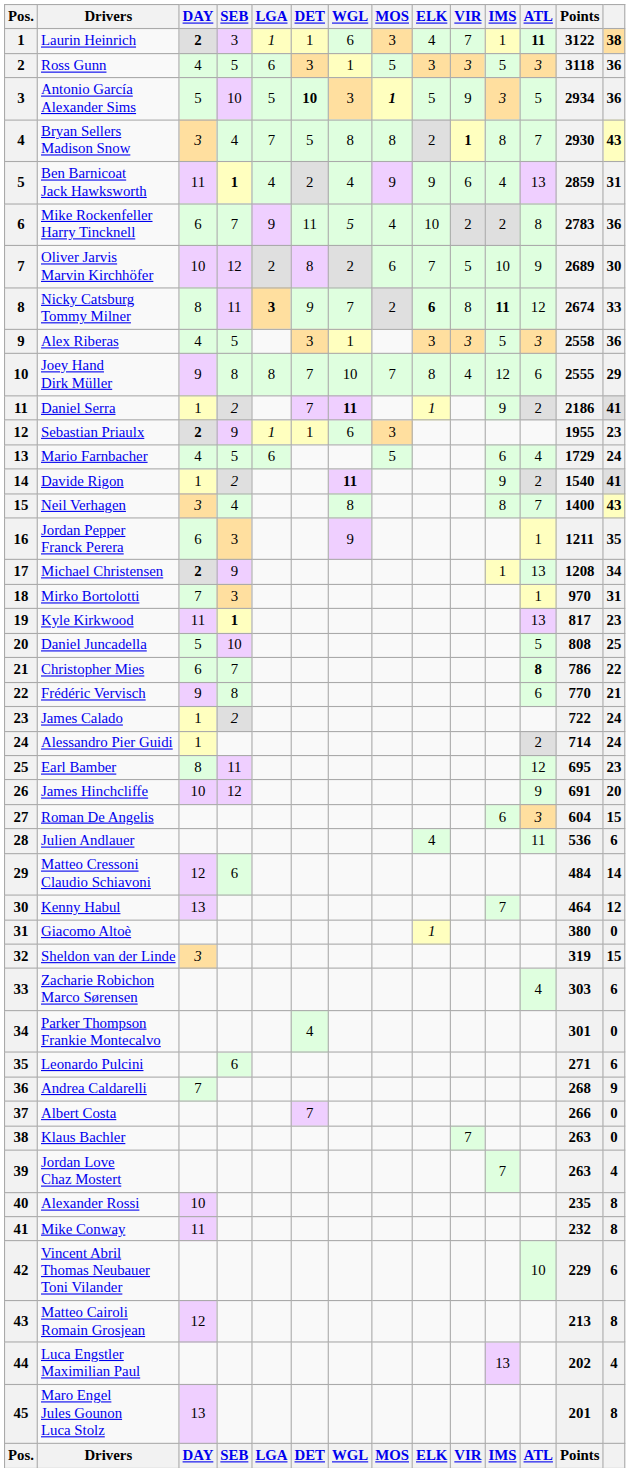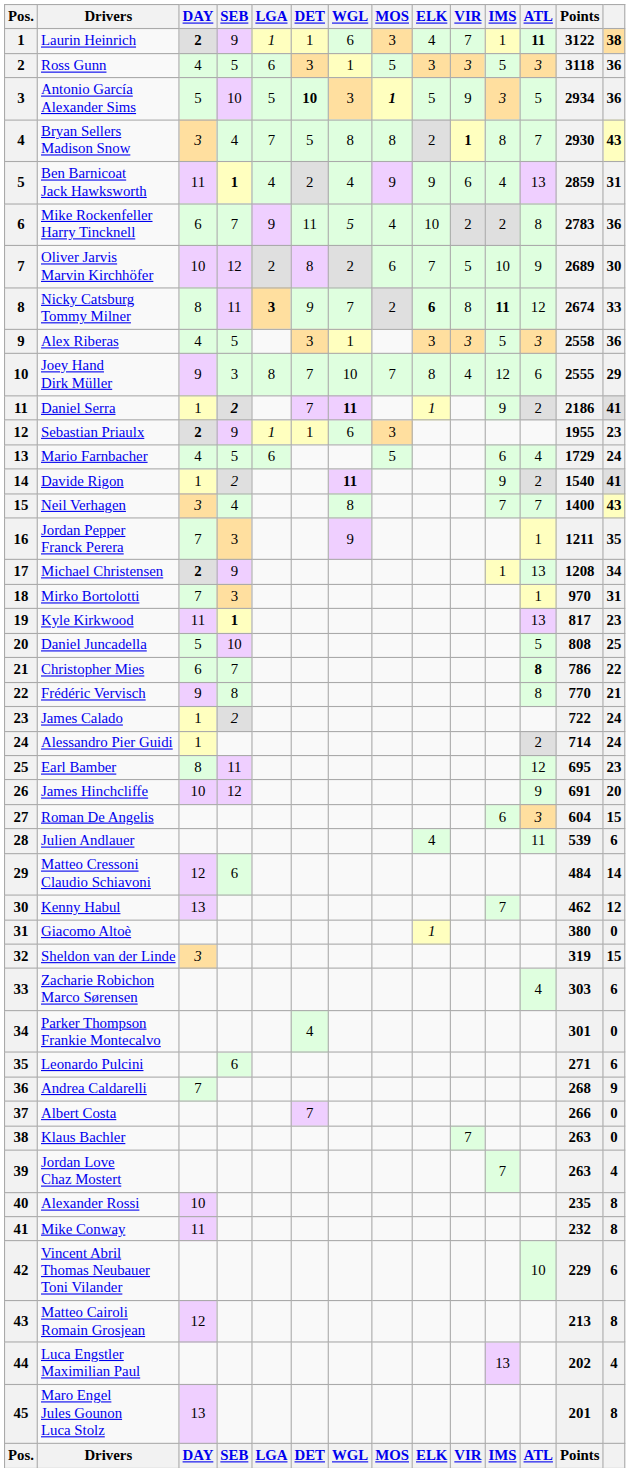 <table class="wikitable" style="font-size:85%;">
 <tr>
 <th>Pos.</th>
 <th>Drivers</th>
 <th><a href='#'>DAY</a></th>
 <th><a href='#'>SEB</a></th>
 <th><a href='#'>LGA</a></th>
 <th><a href='#'>DET</a></th>
 <th><a href='#'>WGL</a></th>
 <th><a href='#'>MOS</a></th>
 <th><a href='#'>ELK</a></th>
 <th><a href='#'>VIR</a></th>
 <th><a href='#'>IMS</a></th>
 <th><a href='#'>ATL</a></th>
 <th>Points</th>
 <th></th>
 </tr>
 <tr>
 <th>1</th>
 <td> <a href='#'>Laurin Heinrich</a></td>
 <td style="background:#dfdfdf;" align="center"><strong>2</strong></td>
-<td style="background:#efcfff;" align="center">3</td>
+<td style="background:#efcfff;" align="center">9</td>
 <td style="background:#ffffbf;" align="center"><em>1</em></td>
 <td style="background:#ffffbf;" align="center">1</td>
 <td style="background:#dfffdf;" align="center">6</td>
 <td style="background:#ffdf9f;" align="center">3</td>
 <td style="background:#dfffdf;" align="center">4</td>
 <td style="background:#dfffdf;" align="center">7</td>
 <td style="background:#ffffbf;" align="center">1</td>
 <td style="background:#dfffdf;" align="center"><strong>11</strong></td>
 <th>3122</th>
 <th style="background:#ffdf9f;">38</th>
 </tr>
 <tr>
 <th>2</th>
 <td> <a href='#'>Ross Gunn</a></td>
 <td style="background:#dfffdf;" align="center">4</td>
 <td style="background:#dfffdf;" align="center">5</td>
 <td style="background:#dfffdf;" align="center">6</td>
 <td style="background:#ffdf9f;" align="center">3</td>
 <td style="background:#ffffbf;" align="center">1</td>
 <td style="background:#dfffdf;" align="center">5</td>
 <td style="background:#ffdf9f;" align="center">3</td>
 <td style="background:#ffdf9f;" align="center"><em>3</em></td>
 <td style="background:#dfffdf;" align="center">5</td>
 <td style="background:#ffdf9f;" align="center"><em>3</em></td>
 <th>3118</th>
 <th>36</th>
 </tr>
 <tr>
 <th>3</th>
 <td> <a href='#'>Antonio García</a><br> <a href='#'>Alexander Sims</a></td>
 <td style="background:#dfffdf;" align="center">5</td>
 <td style="background:#efcfff;" align="center">10</td>
 <td style="background:#dfffdf;" align="center">5</td>
 <td style="background:#dfffdf;" align="center"><strong>10</strong></td>
 <td style="background:#ffdf9f;" align="center">3</td>
 <td style="background:#ffffbf;" align="center"><strong><em>1</em></strong></td>
 <td style="background:#dfffdf;" align="center">5</td>
 <td style="background:#dfffdf;" align="center">9</td>
 <td style="background:#ffdf9f;" align="center"><em>3</em></td>
 <td style="background:#dfffdf;" align="center">5</td>
 <th>2934</th>
 <th>36</th>
 </tr>
 <tr>
 <th>4</th>
 <td> <a href='#'>Bryan Sellers</a><br> <a href='#'>Madison Snow</a></td>
 <td style="background:#ffdf9f;" align="center"><em>3</em></td>
 <td style="background:#dfffdf;" align="center">4</td>
 <td style="background:#dfffdf;" align="center">7</td>
 <td style="background:#dfffdf;" align="center">5</td>
 <td style="background:#dfffdf;" align="center">8</td>
 <td style="background:#dfffdf;" align="center">8</td>
 <td style="background:#dfdfdf;" align="center">2</td>
 <td style="background:#ffffbf;" align="center"><strong>1</strong></td>
 <td style="background:#dfffdf;" align="center">8</td>
 <td style="background:#dfffdf;" align="center">7</td>
 <th>2930</th>
 <th style="background:#ffffbf;">43</th>
 </tr>
 <tr>
 <th>5</th>
 <td> <a href='#'>Ben Barnicoat</a><br> <a href='#'>Jack Hawksworth</a></td>
 <td style="background:#efcfff;" align="center">11</td>
 <td style="background:#ffffbf;" align="center"><strong>1</strong></td>
 <td style="background:#dfffdf;" align="center">4</td>
 <td style="background:#dfdfdf;" align="center">2</td>
 <td style="background:#dfffdf;" align="center">4</td>
 <td style="background:#efcfff;" align="center">9</td>
 <td style="background:#dfffdf;" align="center">9</td>
 <td style="background:#dfffdf;" align="center">6</td>
 <td style="background:#dfffdf;" align="center">4</td>
 <td style="background:#efcfff;" align="center">13</td>
 <th>2859</th>
 <th>31</th>
 </tr>
 <tr>
 <th>6</th>
 <td> <a href='#'>Mike Rockenfeller</a><br> <a href='#'>Harry Tincknell</a></td>
 <td style="background:#dfffdf;" align="center">6</td>
 <td style="background:#dfffdf;" align="center">7</td>
 <td style="background:#efcfff;" align="center">9</td>
 <td style="background:#dfffdf;" align="center">11</td>
 <td style="background:#dfffdf;" align="center"><em>5</em></td>
 <td style="background:#dfffdf;" align="center">4</td>
 <td style="background:#dfffdf;" align="center">10</td>
 <td style="background:#dfdfdf;" align="center">2</td>
 <td style="background:#dfdfdf;" align="center">2</td>
 <td style="background:#dfffdf;" align="center">8</td>
 <th>2783</th>
 <th>36</th>
 </tr>
 <tr>
 <th>7</th>
 <td> <a href='#'>Oliver Jarvis</a><br> <a href='#'>Marvin Kirchhöfer</a></td>
 <td style="background:#efcfff;" align="center">10</td>
 <td style="background:#efcfff;" align="center">12</td>
 <td style="background:#dfdfdf;" align="center">2</td>
 <td style="background:#efcfff;" align="center">8</td>
 <td style="background:#dfdfdf;" align="center">2</td>
 <td style="background:#dfffdf;" align="center">6</td>
 <td style="background:#dfffdf;" align="center">7</td>
 <td style="background:#dfffdf;" align="center">5</td>
 <td style="background:#dfffdf;" align="center">10</td>
 <td style="background:#dfffdf;" align="center">9</td>
 <th>2689</th>
 <th>30</th>
 </tr>
 <tr>
 <th>8</th>
 <td> <a href='#'>Nicky Catsburg</a><br> <a href='#'>Tommy Milner</a></td>
 <td style="background:#dfffdf;" align="center">8</td>
 <td style="background:#efcfff;" align="center">11</td>
 <td style="background:#ffdf9f;" align="center"><strong>3</strong></td>
 <td style="background:#dfffdf;" align="center"><em>9</em></td>
 <td style="background:#dfffdf;" align="center">7</td>
 <td style="background:#dfdfdf;" align="center">2</td>
 <td style="background:#dfffdf;" align="center"><strong>6</strong></td>
 <td style="background:#dfffdf;" align="center">8</td>
 <td style="background:#dfffdf;" align="center"><strong>11</strong></td>
 <td style="background:#dfffdf;" align="center">12</td>
 <th>2674</th>
 <th>33</th>
 </tr>
 <tr>
 <th>9</th>
 <td> <a href='#'>Alex Riberas</a></td>
 <td style="background:#dfffdf;" align="center">4</td>
 <td style="background:#dfffdf;" align="center">5</td>
 <td></td>
 <td style="background:#ffdf9f;" align="center">3</td>
 <td style="background:#ffffbf;" align="center">1</td>
 <td></td>
 <td style="background:#ffdf9f;" align="center">3</td>
 <td style="background:#ffdf9f;" align="center"><em>3</em></td>
 <td style="background:#dfffdf;" align="center">5</td>
 <td style="background:#ffdf9f;" align="center"><em>3</em></td>
 <th>2558</th>
 <th>36</th>
 </tr>
 <tr>
 <th>10</th>
 <td> <a href='#'>Joey Hand</a><br> <a href='#'>Dirk Müller</a></td>
 <td style="background:#efcfff;" align="center">9</td>
-<td style="background:#dfffdf;" align="center">8</td>
+<td style="background:#dfffdf;" align="center">3</td>
 <td style="background:#dfffdf;" align="center">8</td>
 <td style="background:#dfffdf;" align="center">7</td>
 <td style="background:#dfffdf;" align="center">10</td>
 <td style="background:#dfffdf;" align="center">7</td>
 <td style="background:#dfffdf;" align="center">8</td>
 <td style="background:#dfffdf;" align="center">4</td>
 <td style="background:#dfffdf;" align="center">12</td>
 <td style="background:#dfffdf;" align="center">6</td>
 <th>2555</th>
 <th>29</th>
 </tr>
 <tr>
 <th>11</th>
 <td> <a href='#'>Daniel Serra</a></td>
 <td style="background:#ffffbf;" align="center">1</td>
-<td style="background:#dfdfdf;" align="center"><em>2</em></td>
+<td style="background:#dfdfdf;" align="center"><strong><em>2</em></strong></td>
 <td></td>
 <td style="background:#efcfff;" align="center">7</td>
 <td style="background:#efcfff;" align="center"><strong>11</strong></td>
 <td></td>
 <td style="background:#ffffbf;" align="center"><em>1</em></td>
 <td></td>
 <td style="background:#dfffdf;" align="center">9</td>
 <td style="background:#dfdfdf;" align="center">2</td>
 <th>2186</th>
 <th style="background:#dfdfdf;">41</th>
 </tr>
 <tr>
 <th>12</th>
 <td> <a href='#'>Sebastian Priaulx</a></td>
 <td style="background:#dfdfdf;" align="center"><strong>2</strong></td>
 <td style="background:#efcfff;" align="center">9</td>
 <td style="background:#ffffbf;" align="center"><em>1</em></td>
 <td style="background:#ffffbf;" align="center">1</td>
 <td style="background:#dfffdf;" align="center">6</td>
 <td style="background:#ffdf9f;" align="center">3</td>
 <td></td>
 <td></td>
 <td></td>
 <td></td>
 <th>1955</th>
 <th>23</th>
 </tr>
 <tr>
 <th>13</th>
 <td> <a href='#'>Mario Farnbacher</a></td>
 <td style="background:#dfffdf;" align="center">4</td>
 <td style="background:#dfffdf;" align="center">5</td>
 <td style="background:#dfffdf;" align="center">6</td>
 <td></td>
 <td></td>
 <td style="background:#dfffdf;" align="center">5</td>
 <td></td>
 <td></td>
 <td style="background:#dfffdf;" align="center">6</td>
 <td style="background:#dfffdf;" align="center">4</td>
 <th>1729</th>
 <th>24</th>
 </tr>
 <tr>
 <th>14</th>
 <td> <a href='#'>Davide Rigon</a></td>
 <td style="background:#ffffbf;" align="center">1</td>
 <td style="background:#dfdfdf;" align="center"><em>2</em></td>
 <td></td>
 <td></td>
 <td style="background:#efcfff;" align="center"><strong>11</strong></td>
 <td></td>
 <td></td>
 <td></td>
 <td style="background:#dfffdf;" align="center">9</td>
 <td style="background:#dfdfdf;" align="center">2</td>
 <th>1540</th>
 <th style="background:#dfdfdf;">41</th>
 </tr>
 <tr>
 <th>15</th>
 <td> <a href='#'>Neil Verhagen</a></td>
 <td style="background:#ffdf9f;" align="center"><em>3</em></td>
 <td style="background:#dfffdf;" align="center">4</td>
 <td></td>
 <td></td>
 <td style="background:#dfffdf;" align="center">8</td>
 <td></td>
 <td></td>
 <td></td>
-<td style="background:#dfffdf;" align="center">8</td>
+<td style="background:#dfffdf;" align="center">7</td>
 <td style="background:#dfffdf;" align="center">7</td>
 <th>1400</th>
 <th style="background:#ffffbf;">43</th>
 </tr>
 <tr>
 <th>16</th>
 <td> <a href='#'>Jordan Pepper</a><br> <a href='#'>Franck Perera</a></td>
-<td style="background:#dfffdf;" align="center">6</td>
+<td style="background:#dfffdf;" align="center">7</td>
 <td style="background:#ffdf9f;" align="center">3</td>
 <td></td>
 <td></td>
 <td style="background:#efcfff;" align="center">9</td>
 <td></td>
 <td></td>
 <td></td>
 <td></td>
 <td style="background:#ffffbf;" align="center">1</td>
 <th>1211</th>
 <th>35</th>
 </tr>
 <tr>
 <th>17</th>
 <td> <a href='#'>Michael Christensen</a></td>
 <td style="background:#dfdfdf;" align="center"><strong>2</strong></td>
 <td style="background:#efcfff;" align="center">9</td>
 <td></td>
 <td></td>
 <td></td>
 <td></td>
 <td></td>
 <td></td>
 <td style="background:#ffffbf;" align="center">1</td>
 <td style="background:#dfffdf;" align="center">13</td>
 <th>1208</th>
 <th>34</th>
 </tr>
 <tr>
 <th>18</th>
 <td> <a href='#'>Mirko Bortolotti</a></td>
 <td style="background:#dfffdf;" align="center">7</td>
 <td style="background:#ffdf9f;" align="center">3</td>
 <td></td>
 <td></td>
 <td></td>
 <td></td>
 <td></td>
 <td></td>
 <td></td>
 <td style="background:#ffffbf;" align="center">1</td>
 <th>970</th>
 <th>31</th>
 </tr>
 <tr>
 <th>19</th>
 <td> <a href='#'>Kyle Kirkwood</a></td>
 <td style="background:#efcfff;" align="center">11</td>
 <td style="background:#ffffbf;" align="center"><strong>1</strong></td>
 <td></td>
 <td></td>
 <td></td>
 <td></td>
 <td></td>
 <td></td>
 <td></td>
 <td style="background:#efcfff;" align="center">13</td>
 <th>817</th>
 <th>23</th>
 </tr>
 <tr>
 <th>20</th>
 <td> <a href='#'>Daniel Juncadella</a></td>
 <td style="background:#dfffdf;" align="center">5</td>
 <td style="background:#efcfff;" align="center">10</td>
 <td></td>
 <td></td>
 <td></td>
 <td></td>
 <td></td>
 <td></td>
 <td></td>
 <td style="background:#dfffdf;" align="center">5</td>
 <th>808</th>
 <th>25</th>
 </tr>
 <tr>
 <th>21</th>
 <td> <a href='#'>Christopher Mies</a></td>
 <td style="background:#dfffdf;" align="center">6</td>
 <td style="background:#dfffdf;" align="center">7</td>
 <td></td>
 <td></td>
 <td></td>
 <td></td>
 <td></td>
 <td></td>
 <td></td>
 <td style="background:#dfffdf;" align="center"><strong>8</strong></td>
 <th>786</th>
 <th>22</th>
 </tr>
 <tr>
 <th>22</th>
 <td> <a href='#'>Frédéric Vervisch</a></td>
 <td style="background:#efcfff;" align="center">9</td>
 <td style="background:#dfffdf;" align="center">8</td>
 <td></td>
 <td></td>
 <td></td>
 <td></td>
 <td></td>
 <td></td>
 <td></td>
-<td style="background:#dfffdf;" align="center">6</td>
+<td style="background:#dfffdf;" align="center">8</td>
 <th>770</th>
 <th>21</th>
 </tr>
 <tr>
 <th>23</th>
 <td> <a href='#'>James Calado</a></td>
 <td style="background:#ffffbf;" align="center">1</td>
 <td style="background:#dfdfdf;" align="center"><em>2</em></td>
 <td></td>
 <td></td>
 <td></td>
 <td></td>
 <td></td>
 <td></td>
 <td></td>
 <td></td>
 <th>722</th>
 <th>24</th>
 </tr>
 <tr>
 <th>24</th>
 <td> <a href='#'>Alessandro Pier Guidi</a></td>
 <td style="background:#ffffbf;" align="center">1</td>
 <td></td>
 <td></td>
 <td></td>
 <td></td>
 <td></td>
 <td></td>
 <td></td>
 <td></td>
 <td style="background:#dfdfdf;" align="center">2</td>
 <th>714</th>
 <th>24</th>
 </tr>
 <tr>
 <th>25</th>
 <td> <a href='#'>Earl Bamber</a></td>
 <td style="background:#dfffdf;" align="center">8</td>
 <td style="background:#efcfff;" align="center">11</td>
 <td></td>
 <td></td>
 <td></td>
 <td></td>
 <td></td>
 <td></td>
 <td></td>
 <td style="background:#dfffdf;" align="center">12</td>
 <th>695</th>
 <th>23</th>
 </tr>
 <tr>
 <th>26</th>
 <td> <a href='#'>James Hinchcliffe</a></td>
 <td style="background:#efcfff;" align="center">10</td>
 <td style="background:#efcfff;" align="center">12</td>
 <td></td>
 <td></td>
 <td></td>
 <td></td>
 <td></td>
 <td></td>
 <td></td>
 <td style="background:#dfffdf;" align="center">9</td>
 <th>691</th>
 <th>20</th>
 </tr>
 <tr>
 <th>27</th>
 <td> <a href='#'>Roman De Angelis</a></td>
 <td></td>
 <td></td>
 <td></td>
 <td></td>
 <td></td>
 <td></td>
 <td></td>
 <td></td>
 <td style="background:#dfffdf;" align="center">6</td>
 <td style="background:#ffdf9f;" align="center"><em>3</em></td>
 <th>604</th>
 <th>15</th>
 </tr>
 <tr>
 <th>28</th>
 <td> <a href='#'>Julien Andlauer</a></td>
 <td></td>
 <td></td>
 <td></td>
 <td></td>
 <td></td>
 <td></td>
 <td style="background:#dfffdf;" align="center">4</td>
 <td></td>
 <td></td>
 <td style="background:#dfffdf;" align="center">11</td>
-<th>536</th>
+<th>539</th>
 <th>6</th>
 </tr>
 <tr>
 <th>29</th>
 <td> <a href='#'>Matteo Cressoni</a><br> <a href='#'>Claudio Schiavoni</a></td>
 <td style="background:#efcfff;" align="center">12</td>
 <td style="background:#dfffdf;" align="center">6</td>
 <td></td>
 <td></td>
 <td></td>
 <td></td>
 <td></td>
 <td></td>
 <td></td>
 <td></td>
 <th>484</th>
 <th>14</th>
 </tr>
 <tr>
 <th>30</th>
 <td> <a href='#'>Kenny Habul</a></td>
 <td style="background:#efcfff;" align="center">13</td>
 <td></td>
 <td></td>
 <td></td>
 <td></td>
 <td></td>
 <td></td>
 <td></td>
 <td style="background:#dfffdf;" align="center">7</td>
 <td></td>
-<th>464</th>
+<th>462</th>
 <th>12</th>
 </tr>
 <tr>
 <th>31</th>
 <td> <a href='#'>Giacomo Altoè</a></td>
 <td></td>
 <td></td>
 <td></td>
 <td></td>
 <td></td>
 <td></td>
 <td style="background:#ffffbf;" align="center"><em>1</em></td>
 <td></td>
 <td></td>
 <td></td>
 <th>380</th>
 <th>0</th>
 </tr>
 <tr>
 <th>32</th>
 <td> <a href='#'>Sheldon van der Linde</a></td>
 <td style="background:#ffdf9f;" align="center"><em>3</em></td>
 <td></td>
 <td></td>
 <td></td>
 <td></td>
 <td></td>
 <td></td>
 <td></td>
 <td></td>
 <td></td>
 <th>319</th>
 <th>15</th>
 </tr>
 <tr>
 <th>33</th>
 <td> <a href='#'>Zacharie Robichon</a><br> <a href='#'>Marco Sørensen</a></td>
 <td></td>
 <td></td>
 <td></td>
 <td></td>
 <td></td>
 <td></td>
 <td></td>
 <td></td>
 <td></td>
 <td style="background:#dfffdf;" align="center">4</td>
 <th>303</th>
 <th>6</th>
 </tr>
 <tr>
 <th>34</th>
 <td> <a href='#'>Parker Thompson</a><br> <a href='#'>Frankie Montecalvo</a></td>
 <td></td>
 <td></td>
 <td></td>
 <td style="background:#dfffdf;" align="center">4</td>
 <td></td>
 <td></td>
 <td></td>
 <td></td>
 <td></td>
 <td></td>
 <th>301</th>
 <th>0</th>
 </tr>
 <tr>
 <th>35</th>
 <td> <a href='#'>Leonardo Pulcini</a></td>
 <td></td>
 <td style="background:#dfffdf;" align="center">6</td>
 <td></td>
 <td></td>
 <td></td>
 <td></td>
 <td></td>
 <td></td>
 <td></td>
 <td></td>
 <th>271</th>
 <th>6</th>
 </tr>
 <tr>
 <th>36</th>
 <td> <a href='#'>Andrea Caldarelli</a></td>
 <td style="background:#dfffdf;" align="center">7</td>
 <td></td>
 <td></td>
 <td></td>
 <td></td>
 <td></td>
 <td></td>
 <td></td>
 <td></td>
 <td></td>
 <th>268</th>
 <th>9</th>
 </tr>
 <tr>
 <th>37</th>
 <td> <a href='#'>Albert Costa</a></td>
 <td></td>
 <td></td>
 <td></td>
 <td style="background:#efcfff;" align="center">7</td>
 <td></td>
 <td></td>
 <td></td>
 <td></td>
 <td></td>
 <td></td>
 <th>266</th>
 <th>0</th>
 </tr>
 <tr>
 <th>38</th>
 <td> <a href='#'>Klaus Bachler</a></td>
 <td></td>
 <td></td>
 <td></td>
 <td></td>
 <td></td>
 <td></td>
 <td></td>
 <td style="background:#dfffdf;" align="center">7</td>
 <td></td>
 <td></td>
 <th>263</th>
 <th>0</th>
 </tr>
 <tr>
 <th>39</th>
 <td> <a href='#'>Jordan Love</a><br> <a href='#'>Chaz Mostert</a></td>
 <td></td>
 <td></td>
 <td></td>
 <td></td>
 <td></td>
 <td></td>
 <td></td>
 <td></td>
 <td style="background:#dfffdf;" align="center">7</td>
 <td></td>
 <th>263</th>
 <th>4</th>
 </tr>
 <tr>
 <th>40</th>
 <td> <a href='#'>Alexander Rossi</a></td>
 <td style="background:#efcfff;" align="center">10</td>
 <td></td>
 <td></td>
 <td></td>
 <td></td>
 <td></td>
 <td></td>
 <td></td>
 <td></td>
 <td></td>
 <th>235</th>
 <th>8</th>
 </tr>
 <tr>
 <th>41</th>
 <td> <a href='#'>Mike Conway</a></td>
 <td style="background:#efcfff;" align="center">11</td>
 <td></td>
 <td></td>
 <td></td>
 <td></td>
 <td></td>
 <td></td>
 <td></td>
 <td></td>
 <td></td>
 <th>232</th>
 <th>8</th>
 </tr>
 <tr>
 <th>42</th>
 <td> <a href='#'>Vincent Abril</a><br> <a href='#'>Thomas Neubauer</a><br> <a href='#'>Toni Vilander</a></td>
 <td></td>
 <td></td>
 <td></td>
 <td></td>
 <td></td>
 <td></td>
 <td></td>
 <td></td>
 <td></td>
 <td style="background:#dfffdf;" align="center">10</td>
 <th>229</th>
 <th>6</th>
 </tr>
 <tr>
 <th>43</th>
 <td> <a href='#'>Matteo Cairoli</a><br> <a href='#'>Romain Grosjean</a></td>
 <td style="background:#efcfff;" align="center">12</td>
 <td></td>
 <td></td>
 <td></td>
 <td></td>
 <td></td>
 <td></td>
 <td></td>
 <td></td>
 <td></td>
 <th>213</th>
 <th>8</th>
 </tr>
 <tr>
 <th>44</th>
 <td> <a href='#'>Luca Engstler</a><br> <a href='#'>Maximilian Paul</a></td>
 <td></td>
 <td></td>
 <td></td>
 <td></td>
 <td></td>
 <td></td>
 <td></td>
 <td></td>
 <td style="background:#efcfff;" align="center">13</td>
 <td></td>
 <th>202</th>
 <th>4</th>
 </tr>
 <tr>
 <th>45</th>
 <td> <a href='#'>Maro Engel</a><br> <a href='#'>Jules Gounon</a><br> <a href='#'>Luca Stolz</a></td>
 <td style="background:#efcfff;" align="center">13</td>
 <td></td>
 <td></td>
 <td></td>
 <td></td>
 <td></td>
 <td></td>
 <td></td>
 <td></td>
 <td></td>
 <th>201</th>
 <th>8</th>
 </tr>
 <tr>
 <th>Pos.</th>
 <th>Drivers</th>
 <th><a href='#'>DAY</a></th>
 <th><a href='#'>SEB</a></th>
 <th><a href='#'>LGA</a></th>
 <th><a href='#'>DET</a></th>
 <th><a href='#'>WGL</a></th>
 <th><a href='#'>MOS</a></th>
 <th><a href='#'>ELK</a></th>
 <th><a href='#'>VIR</a></th>
 <th><a href='#'>IMS</a></th>
 <th><a href='#'>ATL</a></th>
 <th>Points</th>
 <th></th>
 </tr>
 </table>
